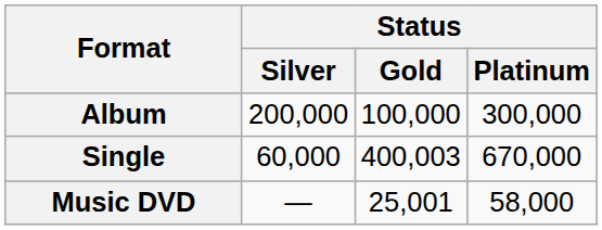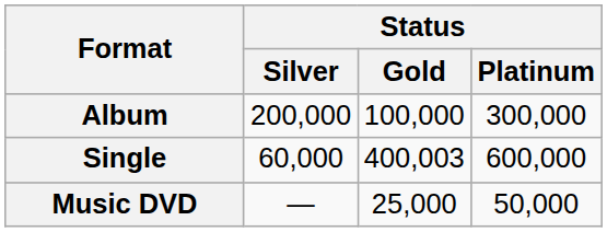 <table class="wikitable" style="text-align:center;">
 <tr>
 <th width="130" rowspan="2">Format</th>
 <th colspan="3">Status</th>
 </tr>
 <tr>
 <th>Silver</th>
 <th>Gold</th>
 <th>Platinum</th>
 </tr>
 <tr>
 <th>Album</th>
 <td>200,000</td>
 <td>100,000</td>
 <td>300,000</td>
 </tr>
 <tr>
 <th>Single</th>
 <td>60,000</td>
 <td>400,003</td>
-<td>670,000</td>
+<td>600,000</td>
 </tr>
 <tr>
 <th>Music DVD</th>
 <td>—</td>
-<td>25,001</td>
-<td>58,000</td>
+<td>25,000</td>
+<td>50,000</td>
 </tr>
 </table>
